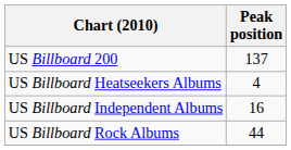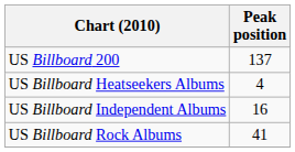 <table class="wikitable sortable">
 <tr>
 <th>Chart (2010)</th>
 <th>Peak<br>position</th>
 </tr>
 <tr>
 <td>US <a href='#'><em>Billboard</em> 200</a></td>
 <td align="center">137</td>
 </tr>
 <tr>
 <td>US <em>Billboard</em> <a href='#'>Heatseekers Albums</a></td>
 <td align="center">4</td>
 </tr>
 <tr>
 <td>US <em>Billboard</em> <a href='#'>Independent Albums</a></td>
 <td align="center">16</td>
 </tr>
 <tr>
 <td>US <em>Billboard</em> <a href='#'>Rock Albums</a></td>
-<td align="center">44</td>
+<td align="center">41</td>
 </tr>
 <tr>
 </tr>
 </table>
